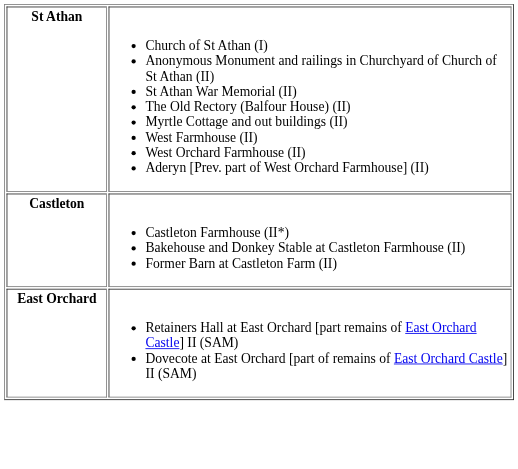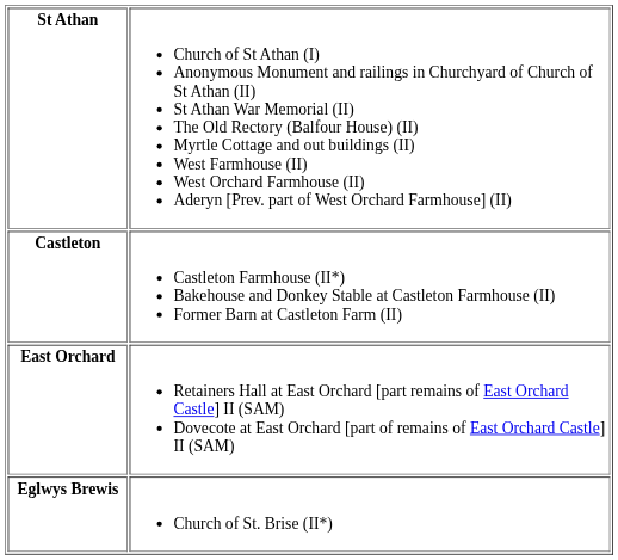 <table border="1" cellpadding="2" width="600">
 <tr valign="top">
 <th scope="row" width="20%">St Athan</th>
 <td width="80%"><br><ul><li>Church of St Athan (I)</li><li>Anonymous Monument and railings in Churchyard of Church of St Athan (II)</li><li>St Athan War Memorial (II)</li><li>The Old Rectory (Balfour House) (II)</li><li>Myrtle Cottage and out buildings (II)</li><li>West Farmhouse (II)</li><li>West Orchard Farmhouse (II)</li><li>Aderyn [Prev. part of West Orchard Farmhouse] (II)</li></ul></td>
 </tr>
 <tr valign="top">
 <th scope="row">Castleton</th>
 <td><br><ul><li>Castleton Farmhouse (II*)</li><li>Bakehouse and Donkey Stable at Castleton Farmhouse (II)</li><li>Former Barn at Castleton Farm (II)</li></ul></td>
 </tr>
 <tr valign="top">
 <th scope="row">East Orchard</th>
 <td><br><ul><li>Retainers Hall at East Orchard [part remains of <a href='#'>East Orchard Castle</a>] II (SAM)</li><li>Dovecote at East Orchard [part of remains of <a href='#'>East Orchard Castle</a>] II (SAM)</li></ul></td>
 </tr>
+<tr valign="top">
+<th scope="row">Eglwys Brewis</th>
+<td><br><ul><li>Church of St. Brise (II*)</li></ul></td>
+</tr>
 </table>
